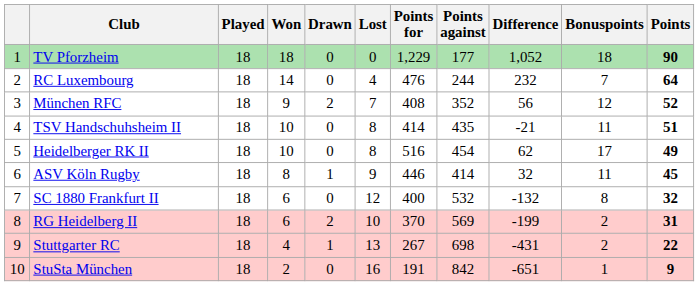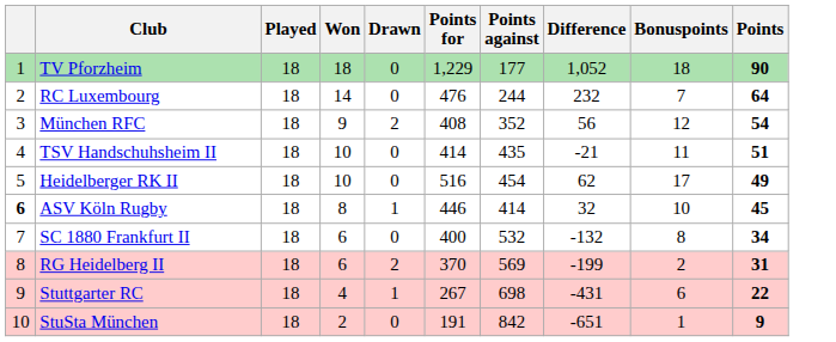 <table class="wikitable" style="text-align: center;">
 <tr>
 <th bgcolor="#efefef" width="20"></th>
 <th bgcolor="#efefef" width="195">Club</th>
 <th bgcolor="#efefef" width="20">Played</th>
 <th bgcolor="#efefef" width="20">Won</th>
 <th bgcolor="#efefef" width="20">Drawn</th>
-<th bgcolor="#efefef" width="20">Lost</th>
 <th bgcolor="#efefef" width="20">Points for</th>
 <th bgcolor="#efefef" width="20">Points against</th>
 <th bgcolor="#efefef" width="20">Difference</th>
 <th bgcolor="#efefef" width="20">Bonuspoints</th>
 <th bgcolor="#efefef" width="20">Points</th>
 </tr>
 <tr bgcolor=#ACE1AF align=center>
 <td>1</td>
 <td align=left><a href='#'>TV Pforzheim</a></td>
 <td>18</td>
 <td>18</td>
-<td>0</td>
 <td>0</td>
 <td>1,229</td>
 <td>177</td>
 <td>1,052</td>
 <td>18</td>
 <td><strong>90</strong></td>
 </tr>
 <tr bgcolor=#ffffff align=center>
 <td>2</td>
 <td align=left><a href='#'>RC Luxembourg</a></td>
 <td>18</td>
 <td>14</td>
 <td>0</td>
-<td>4</td>
 <td>476</td>
 <td>244</td>
 <td>232</td>
 <td>7</td>
 <td><strong>64</strong></td>
 </tr>
 <tr bgcolor=#ffffff align=center>
 <td>3</td>
 <td align=left><a href='#'>München RFC</a></td>
 <td>18</td>
 <td>9</td>
 <td>2</td>
-<td>7</td>
 <td>408</td>
 <td>352</td>
 <td>56</td>
 <td>12</td>
-<td><strong>52</strong></td>
+<td><strong>54</strong></td>
 </tr>
 <tr bgcolor=#ffffff align=center>
 <td>4</td>
 <td align=left><a href='#'>TSV Handschuhsheim II</a></td>
 <td>18</td>
 <td>10</td>
 <td>0</td>
-<td>8</td>
 <td>414</td>
 <td>435</td>
 <td>-21</td>
 <td>11</td>
 <td><strong>51</strong></td>
 </tr>
 <tr bgcolor=#ffffff align=center>
 <td>5</td>
 <td align=left><a href='#'>Heidelberger RK II</a></td>
 <td>18</td>
 <td>10</td>
 <td>0</td>
-<td>8</td>
 <td>516</td>
 <td>454</td>
 <td>62</td>
 <td>17</td>
 <td><strong>49</strong></td>
 </tr>
 <tr bgcolor=#ffffff align=center>
-<td>6</td>
+<td><strong>6</strong></td>
 <td align=left><a href='#'>ASV Köln Rugby</a></td>
 <td>18</td>
 <td>8</td>
 <td>1</td>
-<td>9</td>
 <td>446</td>
 <td>414</td>
 <td>32</td>
-<td>11</td>
+<td>10</td>
 <td><strong>45</strong></td>
 </tr>
 <tr bgcolor=#ffffff align=center>
 <td>7</td>
 <td align=left><a href='#'>SC 1880 Frankfurt II</a></td>
 <td>18</td>
 <td>6</td>
 <td>0</td>
-<td>12</td>
 <td>400</td>
 <td>532</td>
 <td>-132</td>
 <td>8</td>
-<td><strong>32</strong></td>
+<td><strong>34</strong></td>
 </tr>
 <tr bgcolor=#ffcccc align=center>
 <td>8</td>
 <td align=left><a href='#'>RG Heidelberg II</a></td>
 <td>18</td>
 <td>6</td>
 <td>2</td>
-<td>10</td>
 <td>370</td>
 <td>569</td>
 <td>-199</td>
 <td>2</td>
 <td><strong>31</strong></td>
 </tr>
 <tr bgcolor=#ffcccc align=center>
 <td>9</td>
 <td align=left><a href='#'>Stuttgarter RC</a></td>
 <td>18</td>
 <td>4</td>
 <td>1</td>
-<td>13</td>
 <td>267</td>
 <td>698</td>
 <td>-431</td>
-<td>2</td>
+<td>6</td>
 <td><strong>22</strong></td>
 </tr>
 <tr bgcolor=#ffcccc align=center>
 <td>10</td>
 <td align=left><a href='#'>StuSta München</a></td>
 <td>18</td>
 <td>2</td>
 <td>0</td>
-<td>16</td>
 <td>191</td>
 <td>842</td>
 <td>-651</td>
 <td>1</td>
 <td><strong>9</strong></td>
 </tr>
 </table>
